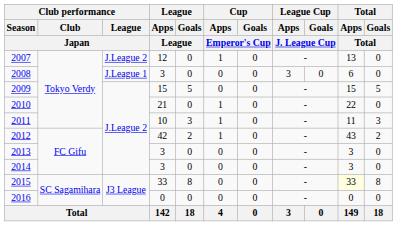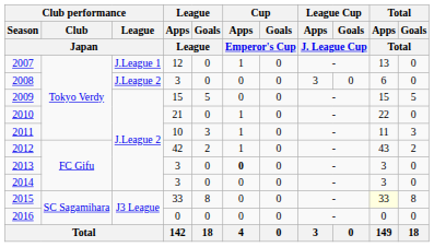 <table class="wikitable" style="text-align:center;">
 <tr>
 <th colspan=3>Club performance</th>
 <th colspan=2>League</th>
 <th colspan=2>Cup</th>
 <th colspan=2>League Cup</th>
 <th colspan=2>Total</th>
 </tr>
 <tr>
 <th>Season</th>
 <th>Club</th>
 <th>League</th>
 <th>Apps</th>
 <th>Goals</th>
 <th>Apps</th>
 <th>Goals</th>
 <th>Apps</th>
 <th>Goals</th>
 <th>Apps</th>
 <th>Goals</th>
 </tr>
 <tr>
 <th colspan=3>Japan</th>
 <th colspan=2>League</th>
 <th colspan=2><a href='#'>Emperor's Cup</a></th>
 <th colspan=2><a href='#'>J. League Cup</a></th>
 <th colspan=2>Total</th>
 </tr>
 <tr>
 <td><a href='#'>2007</a></td>
 <td rowspan="5"><a href='#'>Tokyo Verdy</a></td>
-<td><a href='#'>J.League 2</a></td>
+<td><a href='#'>J.League 1</a></td>
 <td>12</td>
 <td>0</td>
 <td>1</td>
 <td>0</td>
 <td colspan="2">-</td>
 <td>13</td>
 <td>0</td>
 </tr>
 <tr>
 <td><a href='#'>2008</a></td>
-<td><a href='#'>J.League 1</a></td>
+<td><a href='#'>J.League 2</a></td>
 <td>3</td>
 <td>0</td>
 <td>0</td>
 <td>0</td>
 <td>3</td>
 <td>0</td>
 <td>6</td>
 <td>0</td>
 </tr>
 <tr>
 <td><a href='#'>2009</a></td>
 <td rowspan="6"><a href='#'>J.League 2</a></td>
 <td>15</td>
 <td>5</td>
 <td>0</td>
 <td>0</td>
 <td colspan="2">-</td>
 <td>15</td>
 <td>5</td>
 </tr>
 <tr>
 <td><a href='#'>2010</a></td>
 <td>21</td>
 <td>0</td>
 <td>1</td>
 <td>0</td>
 <td colspan=2>-</td>
 <td>22</td>
 <td>0</td>
 </tr>
 <tr>
 <td><a href='#'>2011</a></td>
 <td>10</td>
 <td>3</td>
 <td>1</td>
 <td>0</td>
 <td colspan=2>-</td>
 <td>11</td>
 <td>3</td>
 </tr>
 <tr>
 <td><a href='#'>2012</a></td>
 <td rowspan=3><a href='#'>FC Gifu</a></td>
 <td>42</td>
 <td>2</td>
 <td>1</td>
 <td>0</td>
 <td colspan=2>-</td>
 <td>43</td>
 <td>2</td>
 </tr>
 <tr>
 <td><a href='#'>2013</a></td>
 <td>3</td>
 <td>0</td>
-<td>0</td>
+<td><strong>0</strong></td>
 <td>0</td>
 <td colspan=2>-</td>
 <td>3</td>
 <td>0</td>
 </tr>
 <tr>
 <td><a href='#'>2014</a></td>
 <td>3</td>
 <td>0</td>
 <td>0</td>
 <td>0</td>
 <td colspan=2>-</td>
 <td>3</td>
 <td>0</td>
 </tr>
 <tr>
 <td><a href='#'>2015</a></td>
 <td rowspan=2><a href='#'>SC Sagamihara</a></td>
 <td rowspan=2><a href='#'>J3 League</a></td>
 <td>33</td>
 <td>8</td>
 <td>0</td>
 <td>0</td>
 <td colspan=2>-</td>
 <td style="background: lightyellow;">33</td>
 <td>8</td>
 </tr>
 <tr>
 <td><a href='#'>2016</a></td>
 <td>0</td>
 <td>0</td>
 <td>0</td>
 <td>0</td>
 <td colspan=2>-</td>
 <td>0</td>
 <td>0</td>
 </tr>
 <tr>
 <th colspan=3>Total</th>
 <th>142</th>
 <th>18</th>
 <th>4</th>
 <th>0</th>
 <th>3</th>
 <th>0</th>
 <th>149</th>
 <th>18</th>
 </tr>
 </table>
